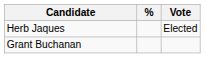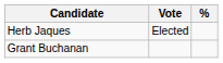 <table class="wikitable">
 <tr>
 <th bgcolor="#DDDDFF" width="200px">Candidate</th>
+<th bgcolor="#DDDDFF" width="50px">Vote</th>
 <th bgcolor="#DDDDFF" width="30px">%</th>
-<th bgcolor="#DDDDFF" width="50px">Vote</th>
 </tr>
 <tr>
 <td>Herb Jaques</td>
+<td>Elected</td>
 <td></td>
-<td>Elected</td>
 </tr>
 <tr>
 <td>Grant Buchanan</td>
 <td></td>
 <td></td>
 </tr>
 </table>
